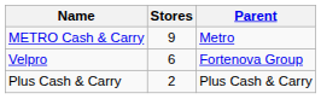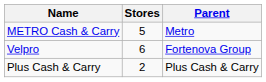 <table class="wikitable sortable">
 <tr>
 <th>Name</th>
 <th>Stores</th>
 <th><a href='#'>Parent</a></th>
 </tr>
 <tr>
 <td><a href='#'>METRO Cash & Carry</a></td>
-<td style="text-align:center;">9</td>
+<td style="text-align:center;">5</td>
 <td><a href='#'>Metro</a></td>
 </tr>
 <tr>
 <td><a href='#'>Velpro</a></td>
 <td style="text-align:center;">6</td>
 <td><a href='#'>Fortenova Group</a></td>
 </tr>
 <tr>
 <td>Plus Cash & Carry</td>
 <td style="text-align:center;">2</td>
 <td>Plus Cash & Carry</td>
 </tr>
 </table>
